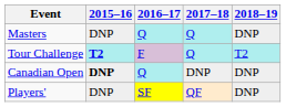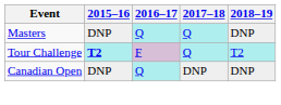 <table class="wikitable" border="1">
 <tr>
 <th>Event</th>
 <th><a href='#'>2015–16</a></th>
 <th><a href='#'>2016–17</a></th>
 <th><a href='#'>2017–18</a></th>
 <th><a href='#'>2018–19</a></th>
 </tr>
 <tr>
 <td><a href='#'>Masters</a></td>
 <td style="background:#EFEFEF;">DNP</td>
 <td style="background:#afeeee;"><a href='#'>Q</a></td>
 <td style="background:#afeeee;"><a href='#'>Q</a></td>
 <td style="background:#EFEFEF;">DNP</td>
 </tr>
 <tr>
 <td><a href='#'>Tour Challenge</a></td>
 <td style="background:#afeeee;"><strong><a href='#'>T2</a></strong></td>
 <td style="background:thistle;"><a href='#'>F</a></td>
 <td style="background:#afeeee;"><a href='#'>Q</a></td>
 <td style="background:#afeeee;"><a href='#'>T2</a></td>
 </tr>
 <tr>
 <td><a href='#'>Canadian Open</a></td>
-<td style="background:#EFEFEF;"><strong>DNP</strong></td>
+<td style="background:#EFEFEF;">DNP</td>
 <td style="background:#afeeee;"><a href='#'>Q</a></td>
 <td style="background:#EFEFEF;">DNP</td>
 <td style="background:#EFEFEF;">DNP</td>
 </tr>
-<tr>
-<td><a href='#'>Players'</a></td>
-<td style="background:#EFEFEF;">DNP</td>
-<td style="background:yellow;"><a href='#'>SF</a></td>
-<td style="background:#ffebcd;"><a href='#'>QF</a></td>
-<td style="background:#EFEFEF;">DNP</td>
-</tr>
 </table>
